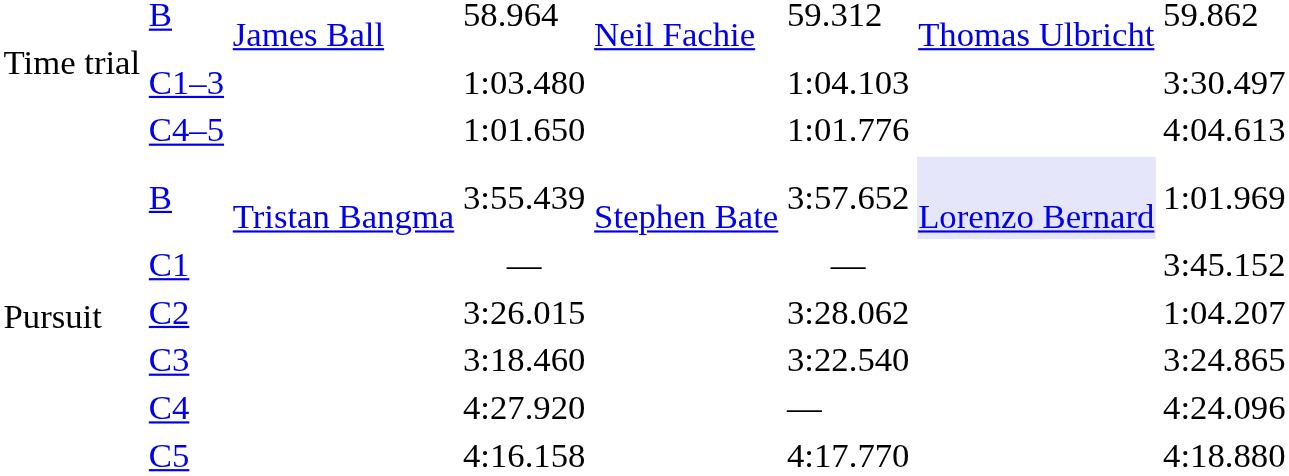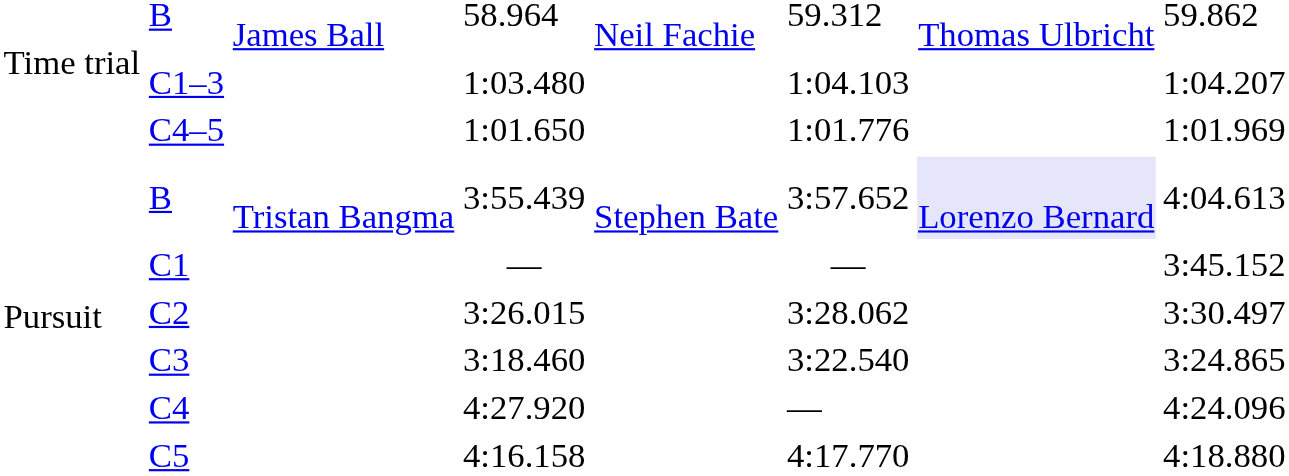 <table>
 <tr>
 <td rowspan=3>Time trial<br></td>
 <td><a href='#'>B</a></td>
 <td><br><a href='#'>James Ball</a><br></td>
 <td>58.964</td>
 <td><br><a href='#'>Neil Fachie</a><br></td>
 <td>59.312</td>
 <td><br><a href='#'>Thomas Ulbricht</a><br></td>
 <td>59.862</td>
 </tr>
 <tr>
 <td><a href='#'>C1–3</a></td>
 <td></td>
 <td>1:03.480</td>
 <td></td>
 <td>1:04.103</td>
 <td></td>
-<td>3:30.497</td>
+<td>1:04.207</td>
 </tr>
 <tr>
 <td><a href='#'>C4–5</a></td>
 <td></td>
 <td>1:01.650</td>
 <td></td>
 <td>1:01.776</td>
 <td></td>
-<td>4:04.613</td>
+<td>1:01.969</td>
 </tr>
 <tr>
 <td rowspan=6>Pursuit<br></td>
 <td><a href='#'>B</a></td>
 <td><br><a href='#'>Tristan Bangma</a><br></td>
 <td>3:55.439</td>
 <td><br><a href='#'>Stephen Bate</a><br></td>
 <td>3:57.652</td>
 <td style="background: lavender;"><br><a href='#'>Lorenzo Bernard</a><br></td>
-<td>1:01.969</td>
+<td>4:04.613</td>
 </tr>
 <tr>
 <td><a href='#'>C1</a></td>
 <td></td>
 <td align="center">—</td>
 <td></td>
 <td align="center">— </td>
 <td></td>
 <td>3:45.152</td>
 </tr>
 <tr>
 <td><a href='#'>C2</a></td>
 <td></td>
 <td>3:26.015</td>
 <td></td>
 <td>3:28.062</td>
 <td></td>
-<td>1:04.207</td>
+<td>3:30.497</td>
 </tr>
 <tr>
 <td><a href='#'>C3</a></td>
 <td></td>
 <td>3:18.460</td>
 <td></td>
 <td>3:22.540</td>
 <td></td>
 <td>3:24.865</td>
 </tr>
 <tr>
 <td><a href='#'>C4</a></td>
 <td></td>
 <td>4:27.920</td>
 <td></td>
 <td>— </td>
 <td></td>
 <td>4:24.096</td>
 </tr>
 <tr>
 <td><a href='#'>C5</a></td>
 <td></td>
 <td>4:16.158</td>
 <td></td>
 <td>4:17.770</td>
 <td></td>
 <td>4:18.880</td>
 </tr>
 </table>
